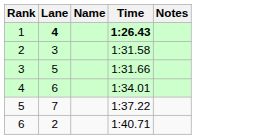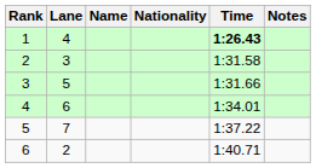 <table class="wikitable sortable" style="text-align:center">
 <tr>
 <th>Rank</th>
 <th>Lane</th>
 <th>Name</th>
+<th>Nationality</th>
 <th>Time</th>
 <th>Notes</th>
 </tr>
 <tr bgcolor=ccffcc>
 <td>1</td>
-<td><strong>4</strong></td>
+<td>4</td>
+<td align=left></td>
 <td align=left></td>
 <td><strong>1:26.43</strong></td>
 <td><strong></strong></td>
 </tr>
 <tr bgcolor=ccffcc>
 <td>2</td>
 <td>3</td>
 <td align=left></td>
+<td align=left></td>
 <td>1:31.58</td>
 <td><strong></strong></td>
 </tr>
 <tr bgcolor=ccffcc>
 <td>3</td>
 <td>5</td>
+<td align=left></td>
 <td align=left></td>
 <td>1:31.66</td>
 <td><strong></strong></td>
 </tr>
 <tr bgcolor=ccffcc>
 <td>4</td>
 <td>6</td>
 <td align=left></td>
+<td align=left></td>
 <td>1:34.01</td>
 <td><strong></strong></td>
 </tr>
 <tr>
 <td>5</td>
 <td>7</td>
+<td align=left></td>
 <td align=left></td>
 <td>1:37.22</td>
 <td></td>
 </tr>
 <tr>
 <td>6</td>
 <td>2</td>
 <td align=left></td>
+<td align=left></td>
 <td>1:40.71</td>
 <td></td>
 </tr>
 </table>
